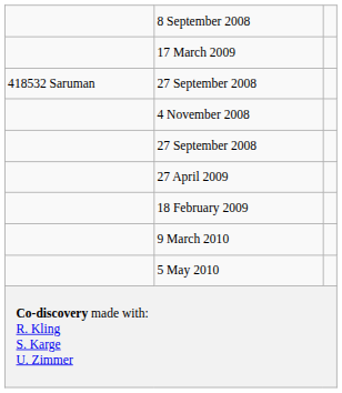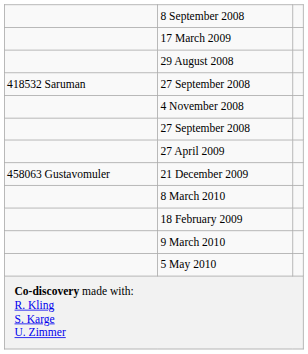 <table class="wikitable" style="font-size: 89%; float: left; width: 26em; margin-right: 1em; height: 426px">
 <tr>
 <td></td>
 <td>8 September 2008</td>
 <td> </td>
 </tr>
 <tr>
 <td></td>
 <td>17 March 2009</td>
+<td> </td>
+</tr>
+<tr>
+<td></td>
+<td>29 August 2008</td>
 <td> </td>
 </tr>
 <tr>
 <td>418532 Saruman</td>
 <td>27 September 2008</td>
 <td> </td>
 </tr>
 <tr>
 <td></td>
 <td>4 November 2008</td>
 <td></td>
 </tr>
 <tr>
 <td></td>
 <td>27 September 2008</td>
 <td> </td>
 </tr>
 <tr>
 <td></td>
 <td>27 April 2009</td>
 <td></td>
 </tr>
 <tr>
+<td>458063 Gustavomuler</td>
+<td>21 December 2009</td>
+<td></td>
+</tr>
+<tr>
+<td></td>
+<td>8 March 2010</td>
+<td> </td>
+</tr>
+<tr>
 <td></td>
 <td>18 February 2009</td>
 <td> </td>
 </tr>
 <tr>
 <td></td>
 <td>9 March 2010</td>
 <td> </td>
 </tr>
 <tr>
 <td></td>
 <td>5 May 2010</td>
 <td></td>
 </tr>
 <tr>
 <th colspan=3 style="font-weight: normal; text-align: left; padding: 4px 12px;"><strong>Co-discovery</strong> made with:<br> <a href='#'>R. Kling</a><br> <a href='#'>S. Karge</a><br> <a href='#'>U. Zimmer</a></th>
 </tr>
 </table>
